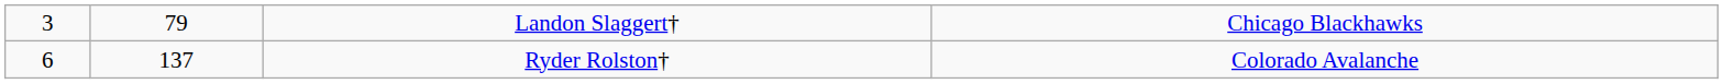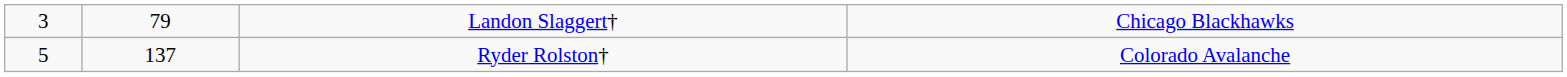 <table class="wikitable" width="60%">
 <tr align="center" bgcolor="">
 <td>3</td>
 <td>79</td>
 <td><a href='#'>Landon Slaggert</a>†</td>
 <td><a href='#'>Chicago Blackhawks</a></td>
 </tr>
 <tr align="center" bgcolor="">
-<td>6</td>
+<td>5</td>
 <td>137</td>
 <td><a href='#'>Ryder Rolston</a>†</td>
 <td><a href='#'>Colorado Avalanche</a></td>
 </tr>
 </table>
